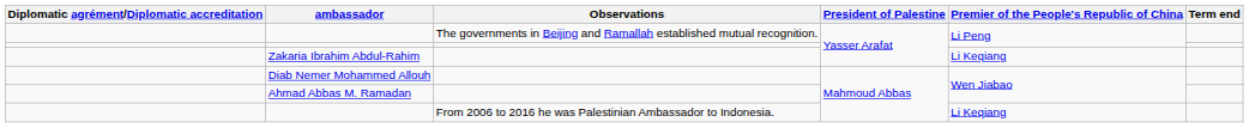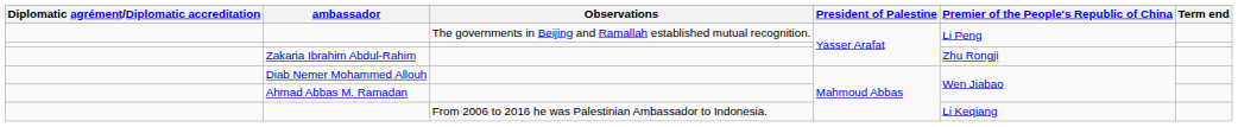 <table class="wikitable sortable">
 <tr>
 <th>Diplomatic <a href='#'>agrément</a>/<a href='#'>Diplomatic accreditation</a></th>
 <th><a href='#'>ambassador</a></th>
 <th>Observations</th>
 <th><a href='#'>President of Palestine</a></th>
 <th><a href='#'>Premier of the People's Republic of China</a></th>
 <th>Term end</th>
 </tr>
 <tr>
 <td></td>
 <td></td>
 <td>The governments in <a href='#'>Beijing</a> and <a href='#'>Ramallah</a> established mutual recognition.</td>
 <td rowspan="3"><a href='#'>Yasser Arafat</a></td>
 <td rowspan="2"><a href='#'>Li Peng</a></td>
 <td></td>
 </tr>
 <tr>
 <td></td>
 <td></td>
 <td></td>
 <td></td>
 </tr>
 <tr>
 <td></td>
 <td><a href='#'>Zakaria Ibrahim Abdul-Rahim</a></td>
 <td></td>
-<td><a href='#'>Li Keqiang</a></td>
+<td><a href='#'>Zhu Rongji</a></td>
 <td></td>
 </tr>
 <tr>
 <td></td>
 <td><a href='#'>Diab Nemer Mohammed Allouh</a></td>
 <td></td>
 <td rowspan="3"><a href='#'>Mahmoud Abbas</a></td>
 <td rowspan="2"><a href='#'>Wen Jiabao</a></td>
 <td></td>
 </tr>
 <tr>
 <td></td>
 <td><a href='#'>Ahmad Abbas M. Ramadan</a></td>
 <td></td>
 <td></td>
 </tr>
 <tr>
 <td></td>
 <td></td>
 <td>From 2006 to 2016 he was Palestinian Ambassador to Indonesia.</td>
 <td><a href='#'>Li Keqiang</a></td>
 <td></td>
 </tr>
 </table>
